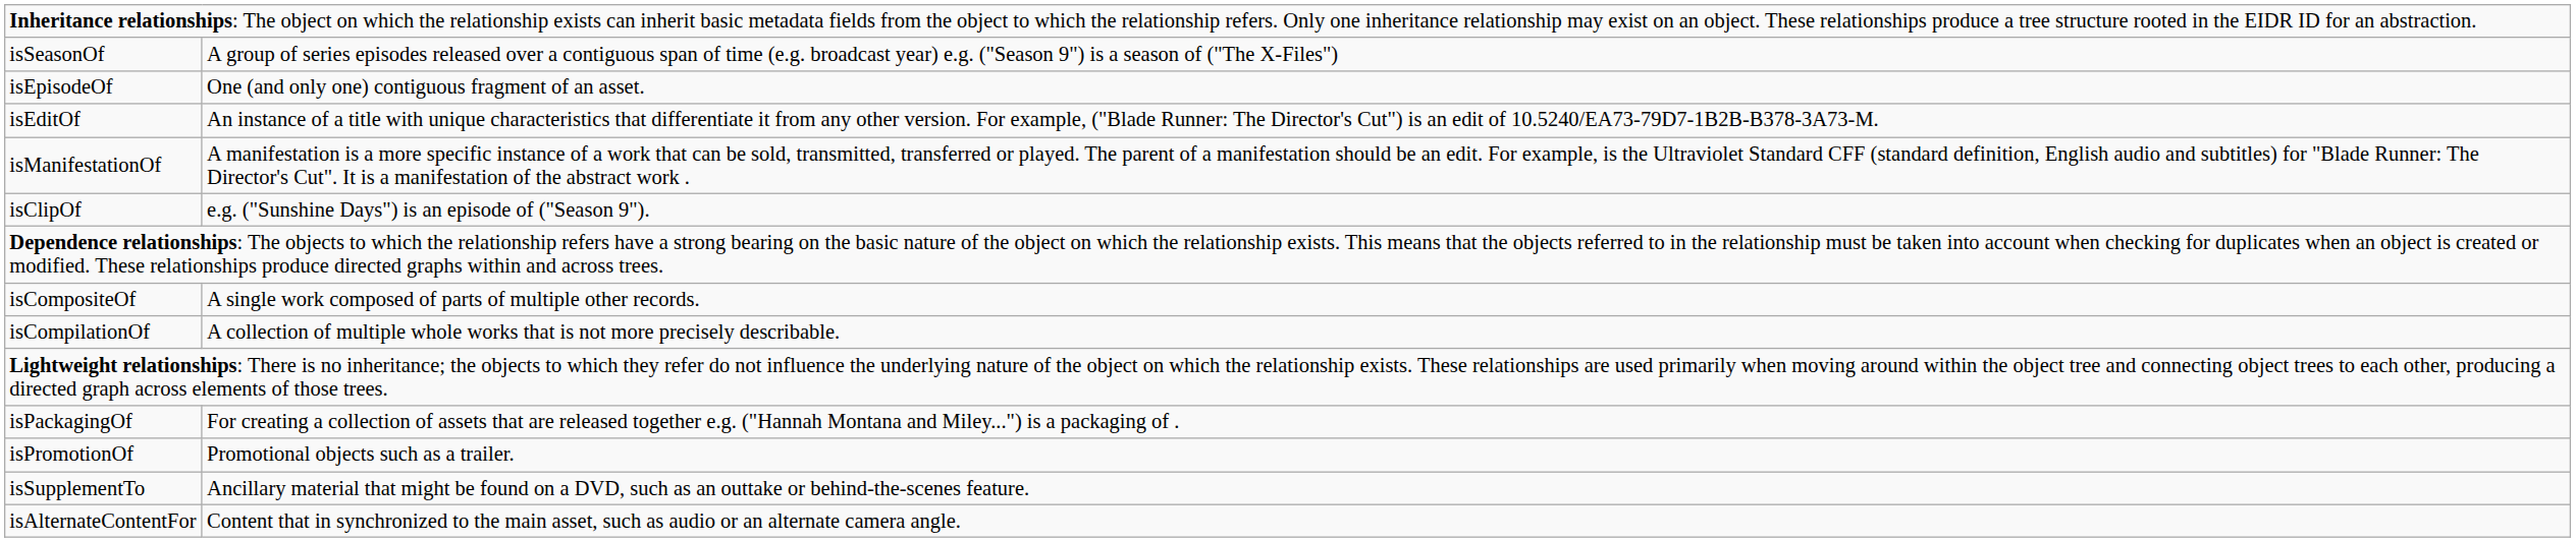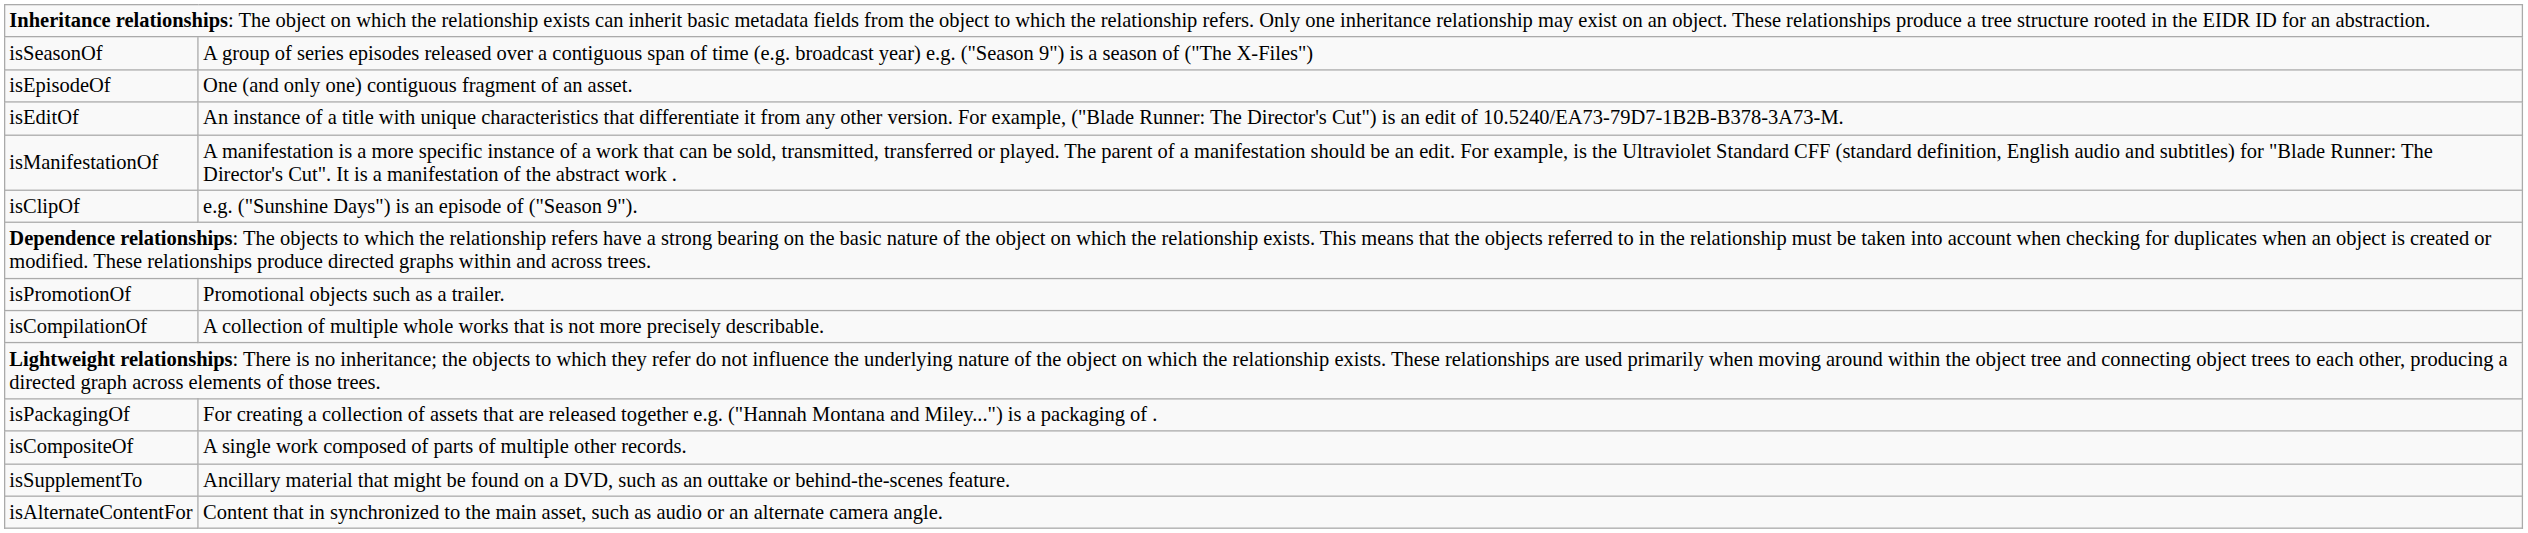 <table class="wikitable">
 <tr>
 <td colspan="2"><strong>Inheritance relationships</strong>: The object on which the relationship exists can inherit basic metadata fields from the object to which the relationship refers. Only one inheritance relationship may exist on an object. These relationships produce a tree structure rooted in the EIDR ID for an abstraction.</td>
 </tr>
 <tr>
 <td width="144px">isSeasonOf</td>
 <td>A group of series episodes released over a contiguous span of time (e.g. broadcast year) e.g.  ("Season 9") is a season of  ("The X-Files")</td>
 </tr>
 <tr>
 <td>isEpisodeOf</td>
 <td>One (and only one) contiguous fragment of an asset.</td>
 </tr>
 <tr>
 <td>isEditOf</td>
 <td>An instance of a title with unique characteristics that differentiate it from any other version. For example,  ("Blade Runner: The Director's Cut") is an edit of 10.5240/EA73-79D7-1B2B-B378-3A73-M.</td>
 </tr>
 <tr>
 <td>isManifestationOf</td>
 <td>A manifestation is a more specific instance of a work that can be sold, transmitted, transferred or played. The parent of a manifestation should be an edit. For example,  is the Ultraviolet Standard CFF (standard definition, English audio and subtitles) for "Blade Runner: The Director's Cut". It is a manifestation of the abstract work .</td>
 </tr>
 <tr>
 <td>isClipOf</td>
 <td>e.g.  ("Sunshine Days") is an episode of  ("Season 9").</td>
 </tr>
 <tr>
 <td colspan="2"><strong>Dependence relationships</strong>: The objects to which the relationship refers have a strong bearing on the basic nature of the object on which the relationship exists. This means that the objects referred to in the relationship must be taken into account when checking for duplicates when an object is created or modified. These relationships produce directed graphs within and across trees.</td>
 </tr>
 <tr>
-<td>isCompositeOf</td>
-<td>A single work composed of parts of multiple other records.</td>
+<td>isPromotionOf</td>
+<td>Promotional objects such as a trailer.</td>
 </tr>
 <tr>
 <td>isCompilationOf</td>
 <td>A collection of multiple whole works that is not more precisely describable.</td>
 </tr>
 <tr>
 <td colspan="2"><strong>Lightweight relationships</strong>: There is no inheritance; the objects to which they refer do not influence the underlying nature of the object on which the relationship exists. These relationships are used primarily when moving around within the object tree and connecting object trees to each other, producing a directed graph across elements of those trees.</td>
 </tr>
 <tr>
 <td>isPackagingOf</td>
 <td>For creating a collection of assets that are released together e.g.  ("Hannah Montana and Miley...") is a packaging of .</td>
 </tr>
 <tr>
-<td>isPromotionOf</td>
-<td>Promotional objects such as a trailer.</td>
+<td>isCompositeOf</td>
+<td>A single work composed of parts of multiple other records.</td>
 </tr>
 <tr>
 <td>isSupplementTo</td>
 <td>Ancillary material that might be found on a DVD, such as an outtake or behind-the-scenes feature.</td>
 </tr>
 <tr>
 <td>isAlternateContentFor</td>
 <td>Content that in synchronized to the main asset, such as audio or an alternate camera angle.</td>
 </tr>
 </table>
